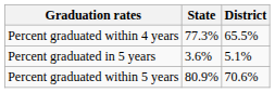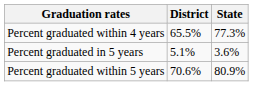 <table class="wikitable sortable">
 <tr>
 <th>Graduation rates</th>
+<th>District</th>
 <th>State</th>
-<th>District</th>
 </tr>
 <tr>
 <td>Percent graduated within 4 years</td>
+<td>65.5%</td>
 <td>77.3%</td>
-<td>65.5%</td>
 </tr>
 <tr>
 <td>Percent graduated in 5 years</td>
+<td>5.1%</td>
 <td>3.6%</td>
-<td>5.1%</td>
 </tr>
 <tr>
 <td>Percent graduated within 5 years</td>
+<td>70.6%</td>
 <td>80.9%</td>
-<td>70.6%</td>
 </tr>
 </table>
